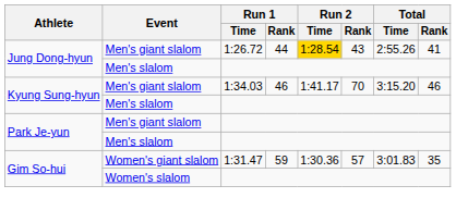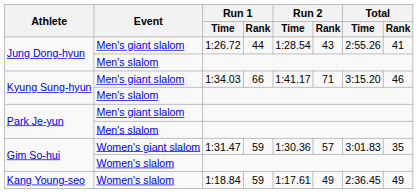 <table class="wikitable" style="font-size:90%">
 <tr>
 <th rowspan=2>Athlete</th>
 <th rowspan=2>Event</th>
 <th colspan=2>Run 1</th>
 <th colspan=2>Run 2</th>
 <th colspan=2>Total</th>
 </tr>
 <tr style="font-size:95%">
 <th>Time</th>
 <th>Rank</th>
 <th>Time</th>
 <th>Rank</th>
 <th>Time</th>
 <th>Rank</th>
 </tr>
 <tr align=center>
 <td align=left rowspan=2><a href='#'>Jung Dong-hyun</a></td>
 <td align=left><a href='#'>Men's giant slalom</a></td>
 <td>1:26.72</td>
 <td>44</td>
-<td style="background: gold;">1:28.54</td>
+<td>1:28.54</td>
 <td>43</td>
 <td>2:55.26</td>
 <td>41</td>
 </tr>
 <tr align=center>
 <td align=left><a href='#'>Men's slalom</a></td>
 <td colspan=6></td>
 </tr>
 <tr align=center>
 <td align=left rowspan=2><a href='#'>Kyung Sung-hyun</a></td>
 <td align=left><a href='#'>Men's giant slalom</a></td>
 <td>1:34.03</td>
-<td>46</td>
+<td>66</td>
 <td>1:41.17</td>
-<td>70</td>
+<td>71</td>
 <td>3:15.20</td>
 <td>46</td>
 </tr>
 <tr align=center>
 <td align=left><a href='#'>Men's slalom</a></td>
 <td colspan=6></td>
 </tr>
 <tr align=center>
 <td align=left rowspan=2><a href='#'>Park Je-yun</a></td>
 <td align=left><a href='#'>Men's giant slalom</a></td>
 <td colspan=6></td>
 </tr>
 <tr align=center>
 <td align=left><a href='#'>Men's slalom</a></td>
 <td colspan=6></td>
 </tr>
 <tr align=center>
 <td align=left rowspan=2><a href='#'>Gim So-hui</a></td>
 <td align=left><a href='#'>Women's giant slalom</a></td>
 <td>1:31.47</td>
 <td>59</td>
 <td>1:30.36</td>
 <td>57</td>
 <td>3:01.83</td>
 <td>35</td>
 </tr>
 <tr align=center>
 <td align=left><a href='#'>Women's slalom</a></td>
 <td colspan=6></td>
 </tr>
+<tr align=center>
+<td align=left><a href='#'>Kang Young-seo</a></td>
+<td align=left><a href='#'>Women's slalom</a></td>
+<td>1:18.84</td>
+<td>59</td>
+<td>1:17.61</td>
+<td>49</td>
+<td>2:36.45</td>
+<td>49</td>
+</tr>
 </table>
